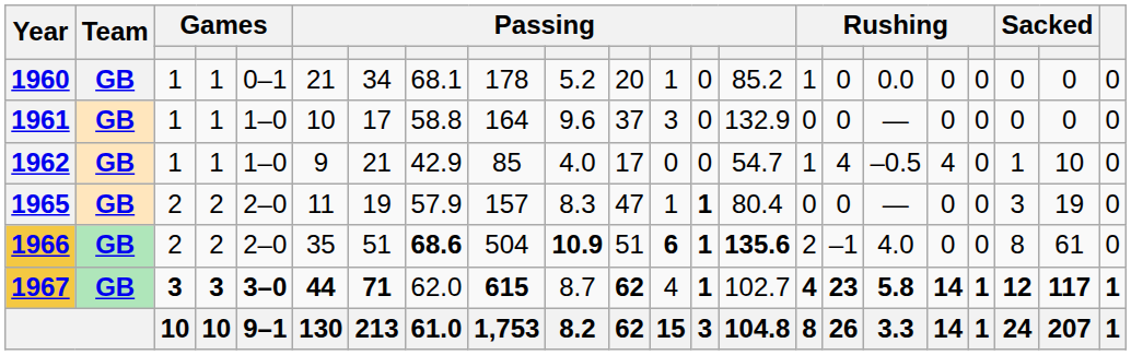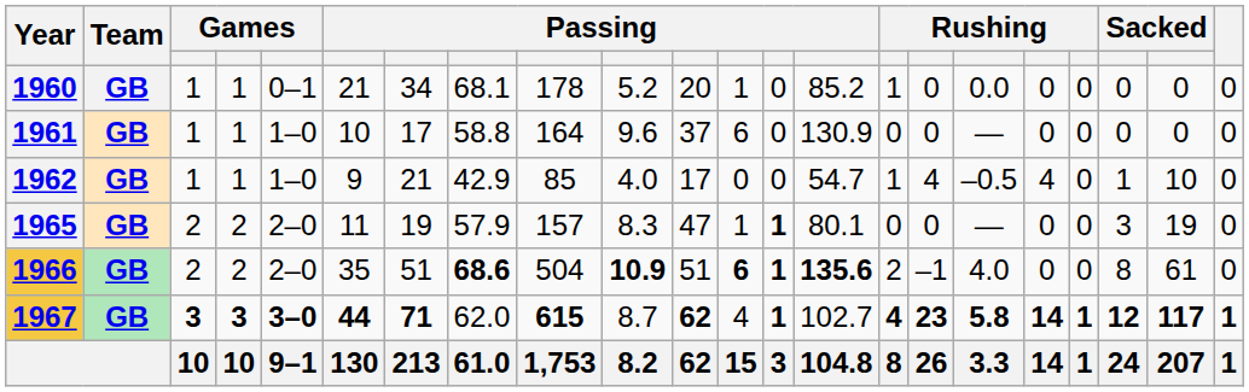 <table class="wikitable" style="text-align:center">
 <tr>
 <th rowspan="2">Year</th>
 <th rowspan="2">Team</th>
 <th colspan="3">Games</th>
 <th colspan="9">Passing</th>
 <th colspan="5">Rushing</th>
 <th colspan="2">Sacked</th>
 <th rowspan="2"></th>
 </tr>
 <tr>
 <th></th>
 <th></th>
 <th></th>
 <th></th>
 <th></th>
 <th></th>
 <th></th>
 <th></th>
 <th></th>
 <th></th>
 <th></th>
 <th></th>
 <th></th>
 <th></th>
 <th></th>
 <th></th>
 <th></th>
 <th></th>
 <th></th>
 </tr>
 <tr>
 <th><a href='#'>1960</a></th>
 <th><a href='#'>GB</a></th>
 <td>1</td>
 <td>1</td>
 <td>0–1</td>
 <td>21</td>
 <td>34</td>
 <td>68.1</td>
 <td>178</td>
 <td>5.2</td>
 <td>20</td>
 <td>1</td>
 <td>0</td>
 <td>85.2</td>
 <td>1</td>
 <td>0</td>
 <td>0.0</td>
 <td>0</td>
 <td>0</td>
 <td>0</td>
 <td>0</td>
 <td>0</td>
 </tr>
 <tr>
 <th><a href='#'>1961</a></th>
 <th style="background:#ffe6bd;"><a href='#'>GB</a></th>
 <td>1</td>
 <td>1</td>
 <td>1–0</td>
 <td>10</td>
 <td>17</td>
 <td>58.8</td>
 <td>164</td>
 <td>9.6</td>
 <td>37</td>
-<td>3</td>
+<td>6</td>
 <td>0</td>
-<td>132.9</td>
+<td>130.9</td>
 <td>0</td>
 <td>0</td>
 <td>—</td>
 <td>0</td>
 <td>0</td>
 <td>0</td>
 <td>0</td>
 <td>0</td>
 </tr>
 <tr>
 <th><a href='#'>1962</a></th>
 <th style="background:#ffe6bd;"><a href='#'>GB</a></th>
 <td>1</td>
 <td>1</td>
 <td>1–0</td>
 <td>9</td>
 <td>21</td>
 <td>42.9</td>
 <td>85</td>
 <td>4.0</td>
 <td>17</td>
 <td>0</td>
 <td>0</td>
 <td>54.7</td>
 <td>1</td>
 <td>4</td>
 <td>–0.5</td>
 <td>4</td>
 <td>0</td>
 <td>1</td>
 <td>10</td>
 <td>0</td>
 </tr>
 <tr>
 <th><a href='#'>1965</a></th>
 <th style="background:#ffe6bd;"><a href='#'>GB</a></th>
 <td>2</td>
 <td>2</td>
 <td>2–0</td>
 <td>11</td>
 <td>19</td>
 <td>57.9</td>
 <td>157</td>
 <td>8.3</td>
 <td>47</td>
 <td>1</td>
 <td><strong>1</strong></td>
-<td>80.4</td>
+<td>80.1</td>
 <td>0</td>
 <td>0</td>
 <td>—</td>
 <td>0</td>
 <td>0</td>
 <td>3</td>
 <td>19</td>
 <td>0</td>
 </tr>
 <tr>
 <th style="background:#f4c842;"><a href='#'>1966</a></th>
 <th style="background:#afe6ba;"><a href='#'>GB</a></th>
 <td>2</td>
 <td>2</td>
 <td>2–0</td>
 <td>35</td>
 <td>51</td>
 <td><strong>68.6</strong></td>
 <td>504</td>
 <td><strong>10.9</strong></td>
 <td>51</td>
 <td><strong>6</strong></td>
 <td><strong>1</strong></td>
 <td><strong>135.6</strong></td>
 <td>2</td>
 <td>–1</td>
 <td>4.0</td>
 <td>0</td>
 <td>0</td>
 <td>8</td>
 <td>61</td>
 <td>0</td>
 </tr>
 <tr>
 <th style="background:#f4c842;"><a href='#'>1967</a></th>
 <th style="background:#afe6ba;"><a href='#'>GB</a></th>
 <td><strong>3</strong></td>
 <td><strong>3</strong></td>
 <td><strong>3–0</strong></td>
 <td><strong>44</strong></td>
 <td><strong>71</strong></td>
 <td>62.0</td>
 <td><strong>615</strong></td>
 <td>8.7</td>
 <td><strong>62</strong></td>
 <td>4</td>
 <td><strong>1</strong></td>
 <td>102.7</td>
 <td><strong>4</strong></td>
 <td><strong>23</strong></td>
 <td><strong>5.8</strong></td>
 <td><strong>14</strong></td>
 <td><strong>1</strong></td>
 <td><strong>12</strong></td>
 <td><strong>117</strong></td>
 <td><strong>1</strong></td>
 </tr>
 <tr>
 <th colspan="2"></th>
 <th>10</th>
 <th>10</th>
 <th>9–1</th>
 <th>130</th>
 <th>213</th>
 <th>61.0</th>
 <th>1,753</th>
 <th>8.2</th>
 <th>62</th>
 <th>15</th>
 <th>3</th>
 <th>104.8</th>
 <th>8</th>
 <th>26</th>
 <th>3.3</th>
 <th>14</th>
 <th>1</th>
 <th>24</th>
 <th>207</th>
 <th>1</th>
 </tr>
 </table>
